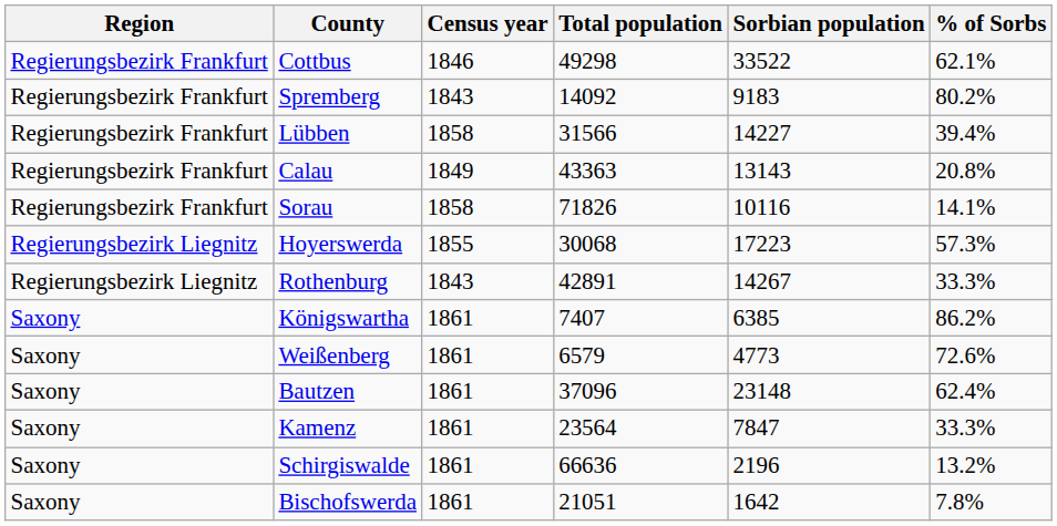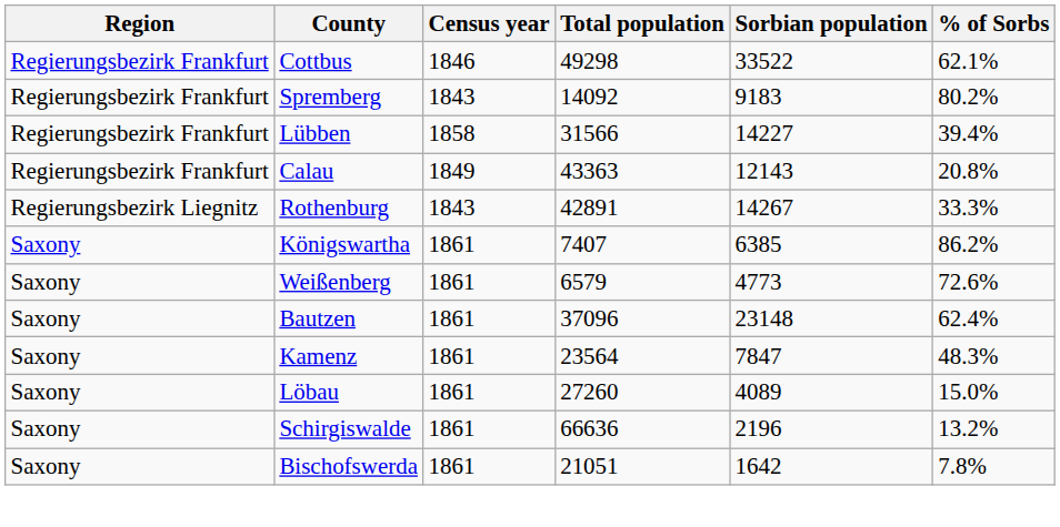 <table class="wikitable sortable">
 <tr>
 <th>Region</th>
 <th>County</th>
 <th>Census year</th>
 <th>Total population</th>
 <th>Sorbian population</th>
 <th>% of Sorbs</th>
 </tr>
 <tr>
 <td><a href='#'>Regierungsbezirk Frankfurt</a></td>
 <td><a href='#'>Cottbus</a></td>
 <td>1846</td>
 <td>49298</td>
 <td>33522</td>
 <td>62.1%</td>
 </tr>
 <tr>
 <td>Regierungsbezirk Frankfurt</td>
 <td><a href='#'>Spremberg</a></td>
 <td>1843</td>
 <td>14092</td>
 <td>9183</td>
 <td>80.2%</td>
 </tr>
 <tr>
 <td>Regierungsbezirk Frankfurt</td>
 <td><a href='#'>Lübben</a></td>
 <td>1858</td>
 <td>31566</td>
 <td>14227</td>
 <td>39.4%</td>
 </tr>
 <tr>
 <td>Regierungsbezirk Frankfurt</td>
 <td><a href='#'>Calau</a></td>
 <td>1849</td>
 <td>43363</td>
-<td>13143</td>
+<td>12143</td>
 <td>20.8%</td>
-</tr>
-<tr>
-<td>Regierungsbezirk Frankfurt</td>
-<td><a href='#'>Sorau</a></td>
-<td>1858</td>
-<td>71826</td>
-<td>10116</td>
-<td>14.1%</td>
-</tr>
-<tr>
-<td><a href='#'>Regierungsbezirk Liegnitz</a></td>
-<td><a href='#'>Hoyerswerda</a></td>
-<td>1855</td>
-<td>30068</td>
-<td>17223</td>
-<td>57.3%</td>
 </tr>
 <tr>
 <td>Regierungsbezirk Liegnitz</td>
 <td><a href='#'>Rothenburg</a></td>
 <td>1843</td>
 <td>42891</td>
 <td>14267</td>
 <td>33.3%</td>
 </tr>
 <tr>
 <td><a href='#'>Saxony</a></td>
 <td><a href='#'>Königswartha</a></td>
 <td>1861</td>
 <td>7407</td>
 <td>6385</td>
 <td>86.2%</td>
 </tr>
 <tr>
 <td>Saxony</td>
 <td><a href='#'>Weißenberg</a></td>
 <td>1861</td>
 <td>6579</td>
 <td>4773</td>
 <td>72.6%</td>
 </tr>
 <tr>
 <td>Saxony</td>
 <td><a href='#'>Bautzen</a></td>
 <td>1861</td>
 <td>37096</td>
 <td>23148</td>
 <td>62.4%</td>
 </tr>
 <tr>
 <td>Saxony</td>
 <td><a href='#'>Kamenz</a></td>
 <td>1861</td>
 <td>23564</td>
 <td>7847</td>
-<td>33.3%</td>
+<td>48.3%</td>
+</tr>
+<tr>
+<td>Saxony</td>
+<td><a href='#'>Löbau</a></td>
+<td>1861</td>
+<td>27260</td>
+<td>4089</td>
+<td>15.0%</td>
 </tr>
 <tr>
 <td>Saxony</td>
 <td><a href='#'>Schirgiswalde</a></td>
 <td>1861</td>
 <td>66636</td>
 <td>2196</td>
 <td>13.2%</td>
 </tr>
 <tr>
 <td>Saxony</td>
 <td><a href='#'>Bischofswerda</a></td>
 <td>1861</td>
 <td>21051</td>
 <td>1642</td>
 <td>7.8%</td>
 </tr>
 </table>
